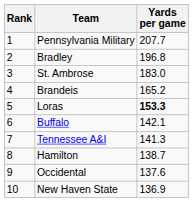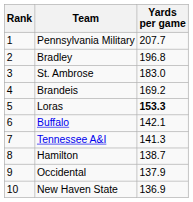 <table class="wikitable sortable">
 <tr>
 <th>Rank</th>
 <th>Team</th>
 <th>Yards<br>per game</th>
 </tr>
 <tr>
 <td>1</td>
 <td>Pennsylvania Military</td>
 <td>207.7</td>
 </tr>
 <tr>
 <td>2</td>
 <td>Bradley</td>
 <td>196.8</td>
 </tr>
 <tr>
 <td>3</td>
 <td>St. Ambrose</td>
 <td>183.0</td>
 </tr>
 <tr>
 <td>4</td>
 <td>Brandeis</td>
-<td>165.2</td>
+<td>169.2</td>
 </tr>
 <tr>
 <td>5</td>
 <td>Loras</td>
 <td><strong>153.3</strong></td>
 </tr>
 <tr>
 <td>6</td>
 <td><a href='#'>Buffalo</a></td>
 <td>142.1</td>
 </tr>
 <tr>
 <td>7</td>
 <td><a href='#'>Tennessee A&I</a></td>
 <td>141.3</td>
 </tr>
 <tr>
 <td>8</td>
 <td>Hamilton</td>
 <td>138.7</td>
 </tr>
 <tr>
 <td>9</td>
 <td>Occidental</td>
-<td>137.6</td>
+<td>137.9</td>
 </tr>
 <tr>
 <td>10</td>
 <td>New Haven State</td>
 <td>136.9</td>
 </tr>
 </table>
